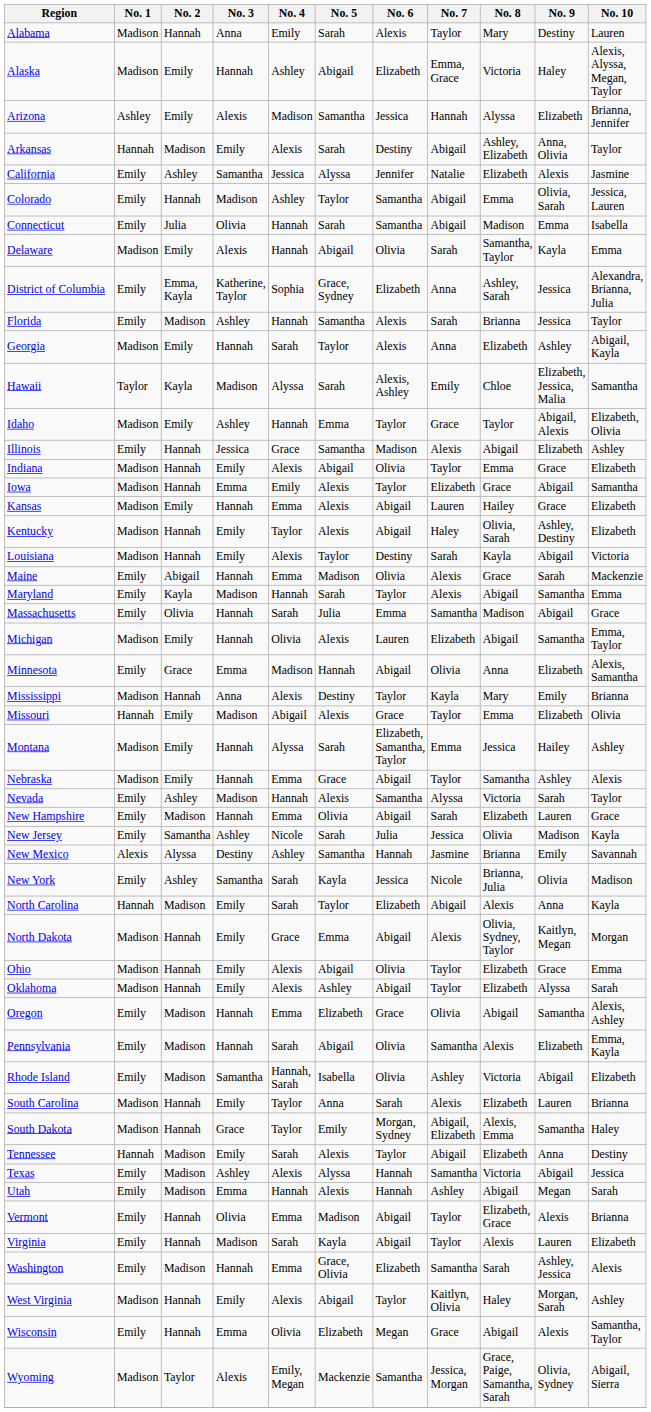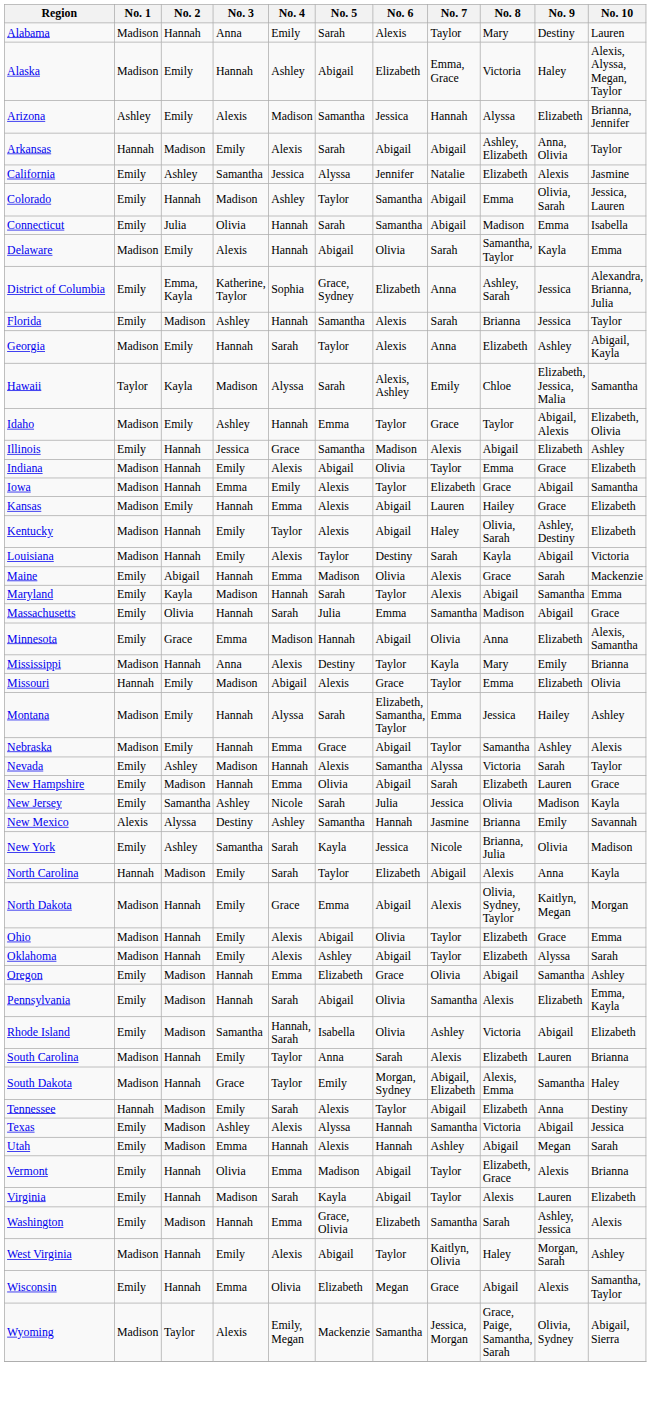 <table class="wikitable sortable mw-collapsible" style="min-width:22em">
 <tr>
 <th width=150>Region</th>
 <th>No. 1</th>
 <th>No. 2</th>
 <th>No. 3</th>
 <th>No. 4</th>
 <th>No. 5</th>
 <th>No. 6</th>
 <th>No. 7</th>
 <th>No. 8</th>
 <th>No. 9</th>
 <th>No. 10</th>
 </tr>
 <tr>
 <td><a href='#'>Alabama</a></td>
 <td>Madison</td>
 <td>Hannah</td>
 <td>Anna</td>
 <td>Emily</td>
 <td>Sarah</td>
 <td>Alexis</td>
 <td>Taylor</td>
 <td>Mary</td>
 <td>Destiny</td>
 <td>Lauren</td>
 </tr>
 <tr>
 <td><a href='#'>Alaska</a></td>
 <td>Madison</td>
 <td>Emily</td>
 <td>Hannah</td>
 <td>Ashley</td>
 <td>Abigail</td>
 <td>Elizabeth</td>
 <td>Emma, Grace</td>
 <td>Victoria</td>
 <td>Haley</td>
 <td>Alexis, Alyssa, Megan, Taylor</td>
 </tr>
 <tr>
 <td><a href='#'>Arizona</a></td>
 <td>Ashley</td>
 <td>Emily</td>
 <td>Alexis</td>
 <td>Madison</td>
 <td>Samantha</td>
 <td>Jessica</td>
 <td>Hannah</td>
 <td>Alyssa</td>
 <td>Elizabeth</td>
 <td>Brianna, Jennifer</td>
 </tr>
 <tr>
 <td><a href='#'>Arkansas</a></td>
 <td>Hannah</td>
 <td>Madison</td>
 <td>Emily</td>
 <td>Alexis</td>
 <td>Sarah</td>
-<td>Destiny</td>
+<td>Abigail</td>
 <td>Abigail</td>
 <td>Ashley, Elizabeth</td>
 <td>Anna, Olivia</td>
 <td>Taylor</td>
 </tr>
 <tr>
 <td><a href='#'>California</a></td>
 <td>Emily</td>
 <td>Ashley</td>
 <td>Samantha</td>
 <td>Jessica</td>
 <td>Alyssa</td>
 <td>Jennifer</td>
 <td>Natalie</td>
 <td>Elizabeth</td>
 <td>Alexis</td>
 <td>Jasmine</td>
 </tr>
 <tr>
 <td><a href='#'>Colorado</a></td>
 <td>Emily</td>
 <td>Hannah</td>
 <td>Madison</td>
 <td>Ashley</td>
 <td>Taylor</td>
 <td>Samantha</td>
 <td>Abigail</td>
 <td>Emma</td>
 <td>Olivia, Sarah</td>
 <td>Jessica, Lauren</td>
 </tr>
 <tr>
 <td><a href='#'>Connecticut</a></td>
 <td>Emily</td>
 <td>Julia</td>
 <td>Olivia</td>
 <td>Hannah</td>
 <td>Sarah</td>
 <td>Samantha</td>
 <td>Abigail</td>
 <td>Madison</td>
 <td>Emma</td>
 <td>Isabella</td>
 </tr>
 <tr>
 <td><a href='#'>Delaware</a></td>
 <td>Madison</td>
 <td>Emily</td>
 <td>Alexis</td>
 <td>Hannah</td>
 <td>Abigail</td>
 <td>Olivia</td>
 <td>Sarah</td>
 <td>Samantha, Taylor</td>
 <td>Kayla</td>
 <td>Emma</td>
 </tr>
 <tr>
 <td><a href='#'>District of Columbia</a></td>
 <td>Emily</td>
 <td>Emma, Kayla</td>
 <td>Katherine, Taylor</td>
 <td>Sophia</td>
 <td>Grace, Sydney</td>
 <td>Elizabeth</td>
 <td>Anna</td>
 <td>Ashley, Sarah</td>
 <td>Jessica</td>
 <td>Alexandra, Brianna, Julia</td>
 </tr>
 <tr>
 <td><a href='#'>Florida</a></td>
 <td>Emily</td>
 <td>Madison</td>
 <td>Ashley</td>
 <td>Hannah</td>
 <td>Samantha</td>
 <td>Alexis</td>
 <td>Sarah</td>
 <td>Brianna</td>
 <td>Jessica</td>
 <td>Taylor</td>
 </tr>
 <tr>
 <td><a href='#'>Georgia</a></td>
 <td>Madison</td>
 <td>Emily</td>
 <td>Hannah</td>
 <td>Sarah</td>
 <td>Taylor</td>
 <td>Alexis</td>
 <td>Anna</td>
 <td>Elizabeth</td>
 <td>Ashley</td>
 <td>Abigail, Kayla</td>
 </tr>
 <tr>
 <td><a href='#'>Hawaii</a></td>
 <td>Taylor</td>
 <td>Kayla</td>
 <td>Madison</td>
 <td>Alyssa</td>
 <td>Sarah</td>
 <td>Alexis, Ashley</td>
 <td>Emily</td>
 <td>Chloe</td>
 <td>Elizabeth, Jessica, Malia</td>
 <td>Samantha</td>
 </tr>
 <tr>
 <td><a href='#'>Idaho</a></td>
 <td>Madison</td>
 <td>Emily</td>
 <td>Ashley</td>
 <td>Hannah</td>
 <td>Emma</td>
 <td>Taylor</td>
 <td>Grace</td>
 <td>Taylor</td>
 <td>Abigail, Alexis</td>
 <td>Elizabeth, Olivia</td>
 </tr>
 <tr>
 <td><a href='#'>Illinois</a></td>
 <td>Emily</td>
 <td>Hannah</td>
 <td>Jessica</td>
 <td>Grace</td>
 <td>Samantha</td>
 <td>Madison</td>
 <td>Alexis</td>
 <td>Abigail</td>
 <td>Elizabeth</td>
 <td>Ashley</td>
 </tr>
 <tr>
 <td><a href='#'>Indiana</a></td>
 <td>Madison</td>
 <td>Hannah</td>
 <td>Emily</td>
 <td>Alexis</td>
 <td>Abigail</td>
 <td>Olivia</td>
 <td>Taylor</td>
 <td>Emma</td>
 <td>Grace</td>
 <td>Elizabeth</td>
 </tr>
 <tr>
 <td><a href='#'>Iowa</a></td>
 <td>Madison</td>
 <td>Hannah</td>
 <td>Emma</td>
 <td>Emily</td>
 <td>Alexis</td>
 <td>Taylor</td>
 <td>Elizabeth</td>
 <td>Grace</td>
 <td>Abigail</td>
 <td>Samantha</td>
 </tr>
 <tr>
 <td><a href='#'>Kansas</a></td>
 <td>Madison</td>
 <td>Emily</td>
 <td>Hannah</td>
 <td>Emma</td>
 <td>Alexis</td>
 <td>Abigail</td>
 <td>Lauren</td>
 <td>Hailey</td>
 <td>Grace</td>
 <td>Elizabeth</td>
 </tr>
 <tr>
 <td><a href='#'>Kentucky</a></td>
 <td>Madison</td>
 <td>Hannah</td>
 <td>Emily</td>
 <td>Taylor</td>
 <td>Alexis</td>
 <td>Abigail</td>
 <td>Haley</td>
 <td>Olivia, Sarah</td>
 <td>Ashley, Destiny</td>
 <td>Elizabeth</td>
 </tr>
 <tr>
 <td><a href='#'>Louisiana</a></td>
 <td>Madison</td>
 <td>Hannah</td>
 <td>Emily</td>
 <td>Alexis</td>
 <td>Taylor</td>
 <td>Destiny</td>
 <td>Sarah</td>
 <td>Kayla</td>
 <td>Abigail</td>
 <td>Victoria</td>
 </tr>
 <tr>
 <td><a href='#'>Maine</a></td>
 <td>Emily</td>
 <td>Abigail</td>
 <td>Hannah</td>
 <td>Emma</td>
 <td>Madison</td>
 <td>Olivia</td>
 <td>Alexis</td>
 <td>Grace</td>
 <td>Sarah</td>
 <td>Mackenzie</td>
 </tr>
 <tr>
 <td><a href='#'>Maryland</a></td>
 <td>Emily</td>
 <td>Kayla</td>
 <td>Madison</td>
 <td>Hannah</td>
 <td>Sarah</td>
 <td>Taylor</td>
 <td>Alexis</td>
 <td>Abigail</td>
 <td>Samantha</td>
 <td>Emma</td>
 </tr>
 <tr>
 <td><a href='#'>Massachusetts</a></td>
 <td>Emily</td>
 <td>Olivia</td>
 <td>Hannah</td>
 <td>Sarah</td>
 <td>Julia</td>
 <td>Emma</td>
 <td>Samantha</td>
 <td>Madison</td>
 <td>Abigail</td>
 <td>Grace</td>
 </tr>
 <tr>
-<td><a href='#'>Michigan</a></td>
-<td>Madison</td>
-<td>Emily</td>
-<td>Hannah</td>
-<td>Olivia</td>
-<td>Alexis</td>
-<td>Lauren</td>
-<td>Elizabeth</td>
-<td>Abigail</td>
-<td>Samantha</td>
-<td>Emma, Taylor</td>
-</tr>
-<tr>
 <td><a href='#'>Minnesota</a></td>
 <td>Emily</td>
 <td>Grace</td>
 <td>Emma</td>
 <td>Madison</td>
 <td>Hannah</td>
 <td>Abigail</td>
 <td>Olivia</td>
 <td>Anna</td>
 <td>Elizabeth</td>
 <td>Alexis, Samantha</td>
 </tr>
 <tr>
 <td><a href='#'>Mississippi</a></td>
 <td>Madison</td>
 <td>Hannah</td>
 <td>Anna</td>
 <td>Alexis</td>
 <td>Destiny</td>
 <td>Taylor</td>
 <td>Kayla</td>
 <td>Mary</td>
 <td>Emily</td>
 <td>Brianna</td>
 </tr>
 <tr>
 <td><a href='#'>Missouri</a></td>
 <td>Hannah</td>
 <td>Emily</td>
 <td>Madison</td>
 <td>Abigail</td>
 <td>Alexis</td>
 <td>Grace</td>
 <td>Taylor</td>
 <td>Emma</td>
 <td>Elizabeth</td>
 <td>Olivia</td>
 </tr>
 <tr>
 <td><a href='#'>Montana</a></td>
 <td>Madison</td>
 <td>Emily</td>
 <td>Hannah</td>
 <td>Alyssa</td>
 <td>Sarah</td>
 <td>Elizabeth, Samantha, Taylor</td>
 <td>Emma</td>
 <td>Jessica</td>
 <td>Hailey</td>
 <td>Ashley</td>
 </tr>
 <tr>
 <td><a href='#'>Nebraska</a></td>
 <td>Madison</td>
 <td>Emily</td>
 <td>Hannah</td>
 <td>Emma</td>
 <td>Grace</td>
 <td>Abigail</td>
 <td>Taylor</td>
 <td>Samantha</td>
 <td>Ashley</td>
 <td>Alexis</td>
 </tr>
 <tr>
 <td><a href='#'>Nevada</a></td>
 <td>Emily</td>
 <td>Ashley</td>
 <td>Madison</td>
 <td>Hannah</td>
 <td>Alexis</td>
 <td>Samantha</td>
 <td>Alyssa</td>
 <td>Victoria</td>
 <td>Sarah</td>
 <td>Taylor</td>
 </tr>
 <tr>
 <td><a href='#'>New Hampshire</a></td>
 <td>Emily</td>
 <td>Madison</td>
 <td>Hannah</td>
 <td>Emma</td>
 <td>Olivia</td>
 <td>Abigail</td>
 <td>Sarah</td>
 <td>Elizabeth</td>
 <td>Lauren</td>
 <td>Grace</td>
 </tr>
 <tr>
 <td><a href='#'>New Jersey</a></td>
 <td>Emily</td>
 <td>Samantha</td>
 <td>Ashley</td>
 <td>Nicole</td>
 <td>Sarah</td>
 <td>Julia</td>
 <td>Jessica</td>
 <td>Olivia</td>
 <td>Madison</td>
 <td>Kayla</td>
 </tr>
 <tr>
 <td><a href='#'>New Mexico</a></td>
 <td>Alexis</td>
 <td>Alyssa</td>
 <td>Destiny</td>
 <td>Ashley</td>
 <td>Samantha</td>
 <td>Hannah</td>
 <td>Jasmine</td>
 <td>Brianna</td>
 <td>Emily</td>
 <td>Savannah</td>
 </tr>
 <tr>
 <td><a href='#'>New York</a></td>
 <td>Emily</td>
 <td>Ashley</td>
 <td>Samantha</td>
 <td>Sarah</td>
 <td>Kayla</td>
 <td>Jessica</td>
 <td>Nicole</td>
 <td>Brianna, Julia</td>
 <td>Olivia</td>
 <td>Madison</td>
 </tr>
 <tr>
 <td><a href='#'>North Carolina</a></td>
 <td>Hannah</td>
 <td>Madison</td>
 <td>Emily</td>
 <td>Sarah</td>
 <td>Taylor</td>
 <td>Elizabeth</td>
 <td>Abigail</td>
 <td>Alexis</td>
 <td>Anna</td>
 <td>Kayla</td>
 </tr>
 <tr>
 <td><a href='#'>North Dakota</a></td>
 <td>Madison</td>
 <td>Hannah</td>
 <td>Emily</td>
 <td>Grace</td>
 <td>Emma</td>
 <td>Abigail</td>
 <td>Alexis</td>
 <td>Olivia, Sydney, Taylor</td>
 <td>Kaitlyn, Megan</td>
 <td>Morgan</td>
 </tr>
 <tr>
 <td><a href='#'>Ohio</a></td>
 <td>Madison</td>
 <td>Hannah</td>
 <td>Emily</td>
 <td>Alexis</td>
 <td>Abigail</td>
 <td>Olivia</td>
 <td>Taylor</td>
 <td>Elizabeth</td>
 <td>Grace</td>
 <td>Emma</td>
 </tr>
 <tr>
 <td><a href='#'>Oklahoma</a></td>
 <td>Madison</td>
 <td>Hannah</td>
 <td>Emily</td>
 <td>Alexis</td>
 <td>Ashley</td>
 <td>Abigail</td>
 <td>Taylor</td>
 <td>Elizabeth</td>
 <td>Alyssa</td>
 <td>Sarah</td>
 </tr>
 <tr>
 <td><a href='#'>Oregon</a></td>
 <td>Emily</td>
 <td>Madison</td>
 <td>Hannah</td>
 <td>Emma</td>
 <td>Elizabeth</td>
 <td>Grace</td>
 <td>Olivia</td>
 <td>Abigail</td>
 <td>Samantha</td>
-<td>Alexis, Ashley</td>
+<td>Ashley</td>
 </tr>
 <tr>
 <td><a href='#'>Pennsylvania</a></td>
 <td>Emily</td>
 <td>Madison</td>
 <td>Hannah</td>
 <td>Sarah</td>
 <td>Abigail</td>
 <td>Olivia</td>
 <td>Samantha</td>
 <td>Alexis</td>
 <td>Elizabeth</td>
 <td>Emma, Kayla</td>
 </tr>
 <tr>
 <td><a href='#'>Rhode Island</a></td>
 <td>Emily</td>
 <td>Madison</td>
 <td>Samantha</td>
 <td>Hannah, Sarah</td>
 <td>Isabella</td>
 <td>Olivia</td>
 <td>Ashley</td>
 <td>Victoria</td>
 <td>Abigail</td>
 <td>Elizabeth</td>
 </tr>
 <tr>
 <td><a href='#'>South Carolina</a></td>
 <td>Madison</td>
 <td>Hannah</td>
 <td>Emily</td>
 <td>Taylor</td>
 <td>Anna</td>
 <td>Sarah</td>
 <td>Alexis</td>
 <td>Elizabeth</td>
 <td>Lauren</td>
 <td>Brianna</td>
 </tr>
 <tr>
 <td><a href='#'>South Dakota</a></td>
 <td>Madison</td>
 <td>Hannah</td>
 <td>Grace</td>
 <td>Taylor</td>
 <td>Emily</td>
 <td>Morgan, Sydney</td>
 <td>Abigail, Elizabeth</td>
 <td>Alexis, Emma</td>
 <td>Samantha</td>
 <td>Haley</td>
 </tr>
 <tr>
 <td><a href='#'>Tennessee</a></td>
 <td>Hannah</td>
 <td>Madison</td>
 <td>Emily</td>
 <td>Sarah</td>
 <td>Alexis</td>
 <td>Taylor</td>
 <td>Abigail</td>
 <td>Elizabeth</td>
 <td>Anna</td>
 <td>Destiny</td>
 </tr>
 <tr>
 <td><a href='#'>Texas</a></td>
 <td>Emily</td>
 <td>Madison</td>
 <td>Ashley</td>
 <td>Alexis</td>
 <td>Alyssa</td>
 <td>Hannah</td>
 <td>Samantha</td>
 <td>Victoria</td>
 <td>Abigail</td>
 <td>Jessica</td>
 </tr>
 <tr>
 <td><a href='#'>Utah</a></td>
 <td>Emily</td>
 <td>Madison</td>
 <td>Emma</td>
 <td>Hannah</td>
 <td>Alexis</td>
 <td>Hannah</td>
 <td>Ashley</td>
 <td>Abigail</td>
 <td>Megan</td>
 <td>Sarah</td>
 </tr>
 <tr>
 <td><a href='#'>Vermont</a></td>
 <td>Emily</td>
 <td>Hannah</td>
 <td>Olivia</td>
 <td>Emma</td>
 <td>Madison</td>
 <td>Abigail</td>
 <td>Taylor</td>
 <td>Elizabeth, Grace</td>
 <td>Alexis</td>
 <td>Brianna</td>
 </tr>
 <tr>
 <td><a href='#'>Virginia</a></td>
 <td>Emily</td>
 <td>Hannah</td>
 <td>Madison</td>
 <td>Sarah</td>
 <td>Kayla</td>
 <td>Abigail</td>
 <td>Taylor</td>
 <td>Alexis</td>
 <td>Lauren</td>
 <td>Elizabeth</td>
 </tr>
 <tr>
 <td><a href='#'>Washington</a></td>
 <td>Emily</td>
 <td>Madison</td>
 <td>Hannah</td>
 <td>Emma</td>
 <td>Grace, Olivia</td>
 <td>Elizabeth</td>
 <td>Samantha</td>
 <td>Sarah</td>
 <td>Ashley, Jessica</td>
 <td>Alexis</td>
 </tr>
 <tr>
 <td><a href='#'>West Virginia</a></td>
 <td>Madison</td>
 <td>Hannah</td>
 <td>Emily</td>
 <td>Alexis</td>
 <td>Abigail</td>
 <td>Taylor</td>
 <td>Kaitlyn, Olivia</td>
 <td>Haley</td>
 <td>Morgan, Sarah</td>
 <td>Ashley</td>
 </tr>
 <tr>
 <td><a href='#'>Wisconsin</a></td>
 <td>Emily</td>
 <td>Hannah</td>
 <td>Emma</td>
 <td>Olivia</td>
 <td>Elizabeth</td>
 <td>Megan</td>
 <td>Grace</td>
 <td>Abigail</td>
 <td>Alexis</td>
 <td>Samantha, Taylor</td>
 </tr>
 <tr>
 <td><a href='#'>Wyoming</a></td>
 <td>Madison</td>
 <td>Taylor</td>
 <td>Alexis</td>
 <td>Emily, Megan</td>
 <td>Mackenzie</td>
 <td>Samantha</td>
 <td>Jessica, Morgan</td>
 <td>Grace, Paige, Samantha, Sarah</td>
 <td>Olivia, Sydney</td>
 <td>Abigail, Sierra</td>
 </tr>
 <tr>
 </tr>
 </table>
